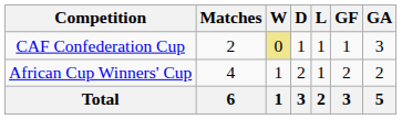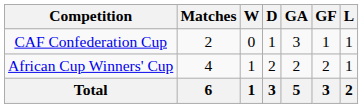 <table class="wikitable sortable" style="text-align:center">
 <tr>
 <th>Competition</th>
 <th>Matches</th>
 <th>W</th>
 <th>D</th>
+<th>GA</th>
+<th>GF</th>
 <th>L</th>
-<th>GF</th>
-<th>GA</th>
 </tr>
 <tr>
 <td><a href='#'>CAF Confederation Cup</a></td>
 <td>2</td>
-<td style="background: khaki;">0</td>
+<td>0</td>
+<td>1</td>
+<td>3</td>
 <td>1</td>
 <td>1</td>
-<td>1</td>
-<td>3</td>
 </tr>
 <tr>
 <td><a href='#'>African Cup Winners' Cup</a></td>
 <td>4</td>
 <td>1</td>
 <td>2</td>
-<td>1</td>
 <td>2</td>
 <td>2</td>
+<td>1</td>
 </tr>
 <tr>
 <th><strong>Total</strong></th>
 <th>6</th>
 <th>1</th>
 <th>3</th>
+<th>5</th>
+<th>3</th>
 <th>2</th>
-<th>3</th>
-<th>5</th>
 </tr>
 </table>
